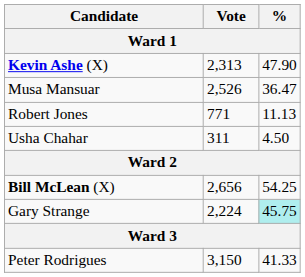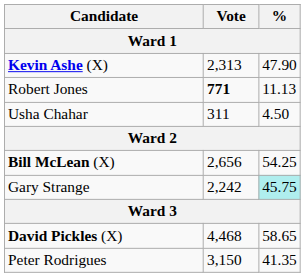 <table class="wikitable">
 <tr>
 <th bgcolor="#DDDDFF" width="200px">Candidate</th>
 <th bgcolor="#DDDDFF" width="50px">Vote</th>
 <th bgcolor="#DDDDFF" width="30px">%</th>
 </tr>
 <tr>
 <th colspan="3">Ward 1</th>
 </tr>
 <tr>
 <td><strong><a href='#'>Kevin Ashe</a></strong> (X)</td>
 <td>2,313</td>
 <td>47.90</td>
 </tr>
 <tr>
-<td>Musa Mansuar</td>
-<td>2,526</td>
-<td>36.47</td>
-</tr>
-<tr>
 <td>Robert Jones</td>
-<td>771</td>
+<td><strong>771</strong></td>
 <td>11.13</td>
 </tr>
 <tr>
 <td>Usha Chahar</td>
 <td>311</td>
 <td>4.50</td>
 </tr>
 <tr>
 <th colspan="3">Ward 2</th>
 </tr>
 <tr>
 <td><strong>Bill McLean</strong> (X)</td>
 <td>2,656</td>
 <td>54.25</td>
 </tr>
 <tr>
 <td>Gary Strange</td>
-<td>2,224</td>
+<td>2,242</td>
 <td style="background: paleturquoise;">45.75</td>
 </tr>
 <tr>
 <th colspan="3">Ward 3</th>
 </tr>
 <tr>
+<td><strong>David Pickles</strong> (X)</td>
+<td>4,468</td>
+<td>58.65</td>
+</tr>
+<tr>
 <td>Peter Rodrigues</td>
 <td>3,150</td>
-<td>41.33</td>
+<td>41.35</td>
 </tr>
 </table>
